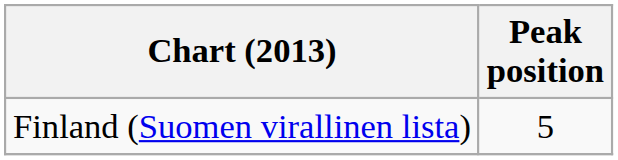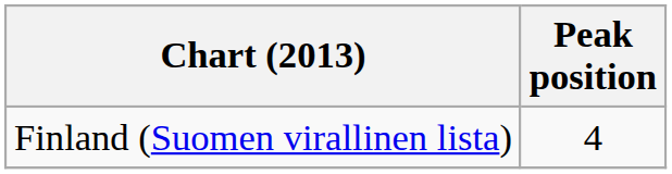 <table class="wikitable">
 <tr>
 <th scope="col">Chart (2013)</th>
 <th scope="col">Peak<br>position</th>
 </tr>
 <tr>
 <td>Finland (<a href='#'>Suomen virallinen lista</a>)</td>
-<td style="text-align:center;">5</td>
+<td style="text-align:center;">4</td>
 </tr>
 <tr>
 </tr>
 </table>
